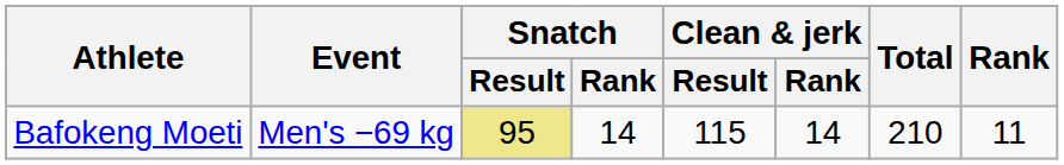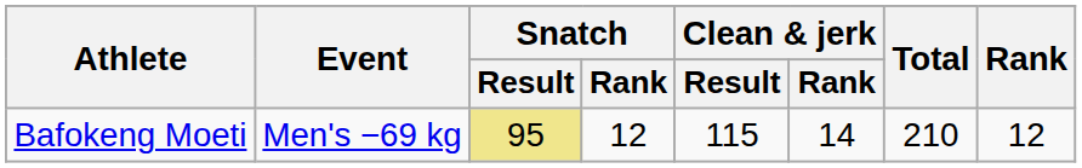 <table class="wikitable" style="font-size:90%">
 <tr>
 <th rowspan=2>Athlete</th>
 <th rowspan=2>Event</th>
 <th colspan="2">Snatch</th>
 <th colspan="2">Clean & jerk</th>
 <th rowspan="2">Total</th>
 <th rowspan="2">Rank</th>
 </tr>
 <tr style="font-size:95%">
 <th>Result</th>
 <th>Rank</th>
 <th>Result</th>
 <th>Rank</th>
 </tr>
 <tr align=center>
 <td align=left><a href='#'>Bafokeng Moeti</a></td>
 <td align=left><a href='#'>Men's −69 kg</a></td>
 <td style="background: khaki;">95</td>
-<td>14</td>
+<td>12</td>
 <td>115</td>
 <td>14</td>
 <td>210</td>
-<td>11</td>
+<td>12</td>
 </tr>
 </table>
